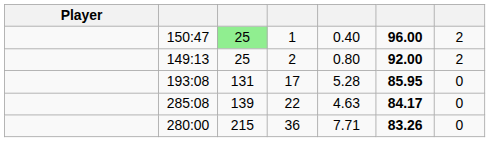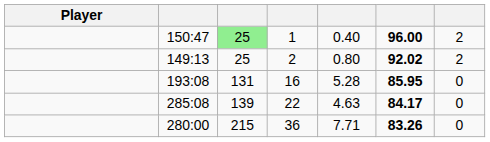 <table class="wikitable sortable" style="text-align:center;">
 <tr>
 <th width="170px">Player</th>
 <th width="60px"></th>
 <th width="50px"></th>
 <th width="50px"></th>
 <th width="60px"></th>
 <th width="60px"></th>
 <th width="50px"></th>
 </tr>
 <tr>
 <td align="left"> </td>
 <td>150:47</td>
 <td style="background: lightgreen;">25</td>
 <td>1</td>
 <td>0.40</td>
 <td><strong>96.00</strong></td>
 <td>2</td>
 </tr>
 <tr>
 <td align="left"> </td>
 <td>149:13</td>
 <td>25</td>
 <td>2</td>
 <td>0.80</td>
-<td><strong>92.00</strong></td>
+<td><strong>92.02</strong></td>
 <td>2</td>
 </tr>
 <tr>
 <td align="left"> </td>
 <td>193:08</td>
 <td>131</td>
-<td>17</td>
+<td>16</td>
 <td>5.28</td>
 <td><strong>85.95</strong></td>
 <td>0</td>
 </tr>
 <tr>
 <td align="left"> </td>
 <td>285:08</td>
 <td>139</td>
 <td>22</td>
 <td>4.63</td>
 <td><strong>84.17</strong></td>
 <td>0</td>
 </tr>
 <tr>
 <td align="left"> </td>
 <td>280:00</td>
 <td>215</td>
 <td>36</td>
 <td>7.71</td>
 <td><strong>83.26</strong></td>
 <td>0</td>
 </tr>
 </table>
